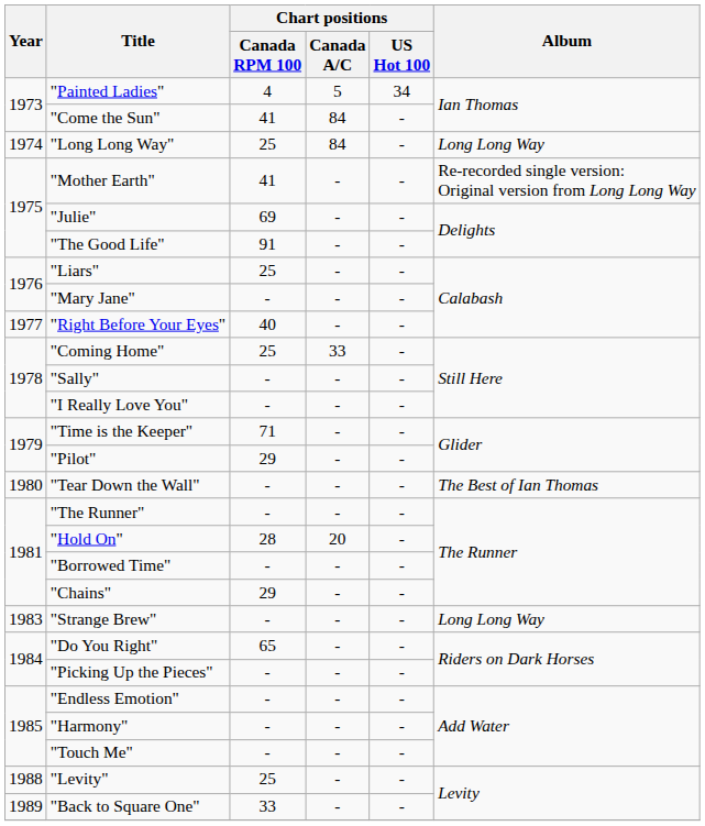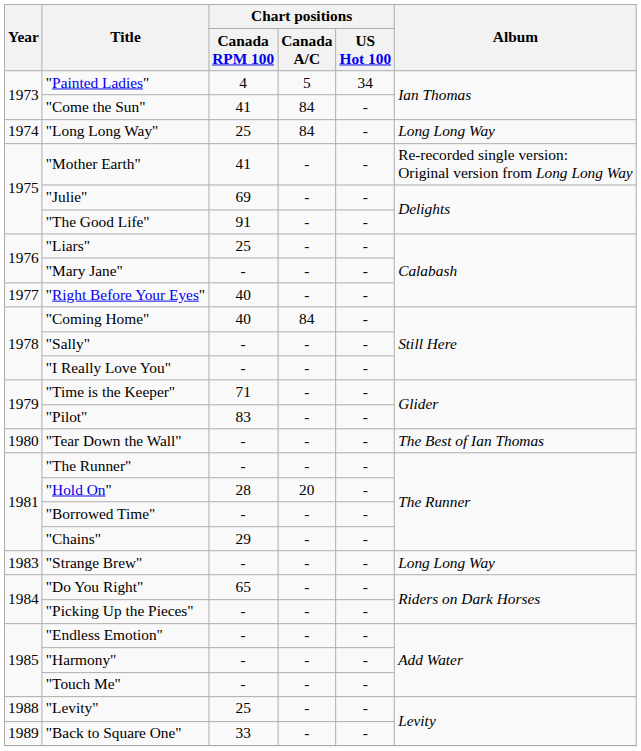 <table class="wikitable">
 <tr>
 <th rowspan="2">Year</th>
 <th rowspan="2">Title</th>
 <th colspan="3">Chart positions</th>
 <th rowspan="2">Album</th>
 </tr>
 <tr>
 <th>Canada<br> <a href='#'>RPM 100</a></th>
 <th>Canada<br> A/C</th>
 <th>US <br><a href='#'>Hot 100</a></th>
 </tr>
 <tr>
 <td rowspan="2">1973</td>
 <td>"<a href='#'>Painted Ladies</a>"</td>
 <td align="center">4</td>
 <td align="center">5</td>
 <td align="center">34</td>
 <td rowspan="2"><em>Ian Thomas</em></td>
 </tr>
 <tr>
 <td>"Come the Sun"</td>
 <td align="center">41</td>
 <td align="center">84</td>
 <td align="center">-</td>
 </tr>
 <tr>
 <td>1974</td>
 <td>"Long Long Way"</td>
 <td align="center">25</td>
 <td align="center">84</td>
 <td align="center">-</td>
 <td><em>Long Long Way</em></td>
 </tr>
 <tr>
 <td rowspan="3">1975</td>
 <td>"Mother Earth"</td>
 <td align="center">41</td>
 <td align="center">-</td>
 <td align="center">-</td>
 <td>Re-recorded single version:<br>Original version from <em>Long Long Way</em></td>
 </tr>
 <tr>
 <td>"Julie"</td>
 <td align="center">69</td>
 <td align="center">-</td>
 <td align="center">-</td>
 <td rowspan="2"><em>Delights</em></td>
 </tr>
 <tr>
 <td>"The Good Life"</td>
 <td align="center">91</td>
 <td align="center">-</td>
 <td align="center">-</td>
 </tr>
 <tr>
 <td rowspan="2">1976</td>
 <td>"Liars"</td>
 <td align="center">25</td>
 <td align="center">-</td>
 <td align="center">-</td>
 <td rowspan="3"><em>Calabash</em></td>
 </tr>
 <tr>
 <td>"Mary Jane"</td>
 <td align="center">-</td>
 <td align="center">-</td>
 <td align="center">-</td>
 </tr>
 <tr>
 <td>1977</td>
 <td>"<a href='#'>Right Before Your Eyes</a>"</td>
 <td align="center">40</td>
 <td align="center">-</td>
 <td align="center">-</td>
 </tr>
 <tr>
 <td rowspan=3>1978</td>
 <td>"Coming Home"</td>
-<td align="center">25</td>
-<td align="center">33</td>
+<td align="center">40</td>
+<td align="center">84</td>
 <td align="center">-</td>
 <td rowspan="3"><em>Still Here</em></td>
 </tr>
 <tr>
 <td>"Sally"</td>
 <td align="center">-</td>
 <td align="center">-</td>
 <td align="center">-</td>
 </tr>
 <tr>
 <td>"I Really Love You"</td>
 <td align="center">-</td>
 <td align="center">-</td>
 <td align="center">-</td>
 </tr>
 <tr>
 <td rowspan="2">1979</td>
 <td>"Time is the Keeper"</td>
 <td align="center">71</td>
 <td align="center">-</td>
 <td align="center">-</td>
 <td rowspan="2"><em>Glider</em></td>
 </tr>
 <tr>
 <td>"Pilot"</td>
-<td align="center">29</td>
+<td align="center">83</td>
 <td align="center">-</td>
 <td align="center">-</td>
 </tr>
 <tr>
 <td>1980</td>
 <td>"Tear Down the Wall"</td>
 <td align="center">-</td>
 <td align="center">-</td>
 <td align="center">-</td>
 <td><em>The Best of Ian Thomas</em></td>
 </tr>
 <tr>
 <td rowspan="4">1981</td>
 <td>"The Runner"</td>
 <td align="center">-</td>
 <td align="center">-</td>
 <td align="center">-</td>
 <td rowspan="4"><em>The Runner</em></td>
 </tr>
 <tr>
 <td>"<a href='#'>Hold On</a>"</td>
 <td align="center">28</td>
 <td align="center">20</td>
 <td align="center">-</td>
 </tr>
 <tr>
 <td>"Borrowed Time"</td>
 <td align="center">-</td>
 <td align="center">-</td>
 <td align="center">-</td>
 </tr>
 <tr>
 <td>"Chains"</td>
 <td align="center">29</td>
 <td align="center">-</td>
 <td align="center">-</td>
 </tr>
 <tr>
 <td>1983</td>
 <td>"Strange Brew"</td>
 <td align="center">-</td>
 <td align="center">-</td>
 <td align="center">-</td>
 <td><em>Long Long Way</em></td>
 </tr>
 <tr>
 <td rowspan="2">1984</td>
 <td>"Do You Right"</td>
 <td align="center">65</td>
 <td align="center">-</td>
 <td align="center">-</td>
 <td rowspan="2"><em>Riders on Dark Horses</em></td>
 </tr>
 <tr>
 <td>"Picking Up the Pieces"</td>
 <td align="center">-</td>
 <td align="center">-</td>
 <td align="center">-</td>
 </tr>
 <tr>
 <td rowspan="3">1985</td>
 <td>"Endless Emotion"</td>
 <td align="center">-</td>
 <td align="center">-</td>
 <td align="center">-</td>
 <td rowspan="3"><em>Add Water</em></td>
 </tr>
 <tr>
 <td>"Harmony"</td>
 <td align="center">-</td>
 <td align="center">-</td>
 <td align="center">-</td>
 </tr>
 <tr>
 <td>"Touch Me"</td>
 <td align="center">-</td>
 <td align="center">-</td>
 <td align="center">-</td>
 </tr>
 <tr>
 <td rowspan="1">1988</td>
 <td>"Levity"</td>
 <td align="center">25</td>
 <td align="center">-</td>
 <td align="center">-</td>
 <td rowspan="2"><em>Levity</em></td>
 </tr>
 <tr>
 <td rowspan="1">1989</td>
 <td>"Back to Square One"</td>
 <td align="center">33</td>
 <td align="center">-</td>
 <td align="center">-</td>
 </tr>
 <tr>
 </tr>
 </table>
